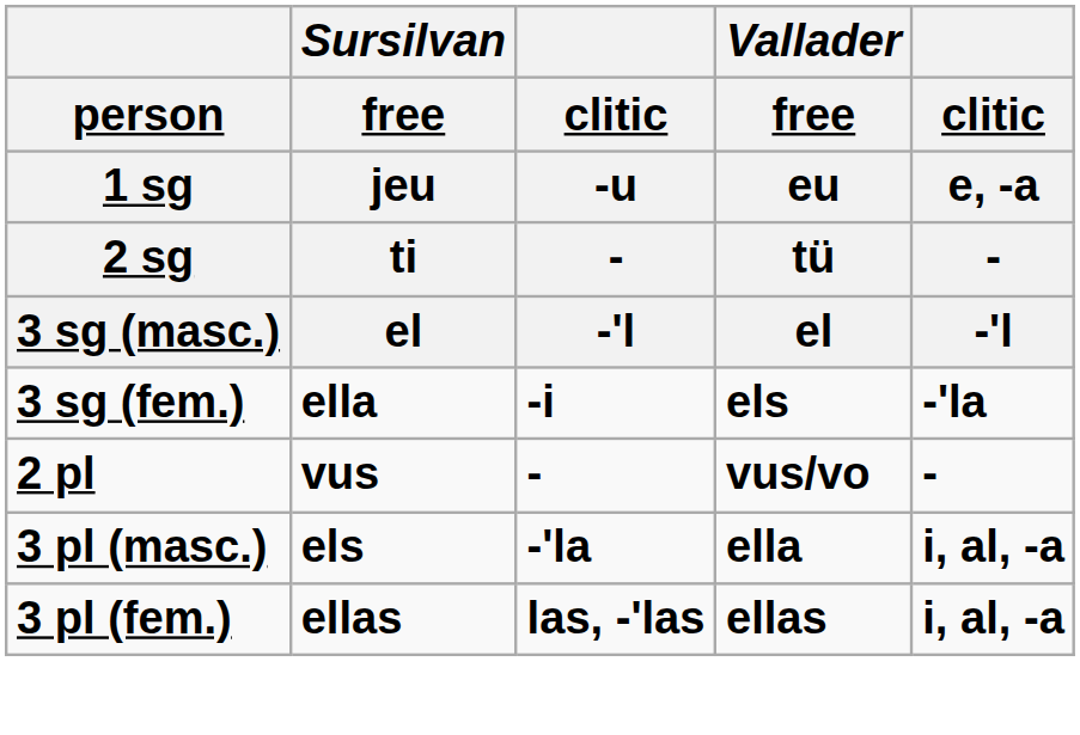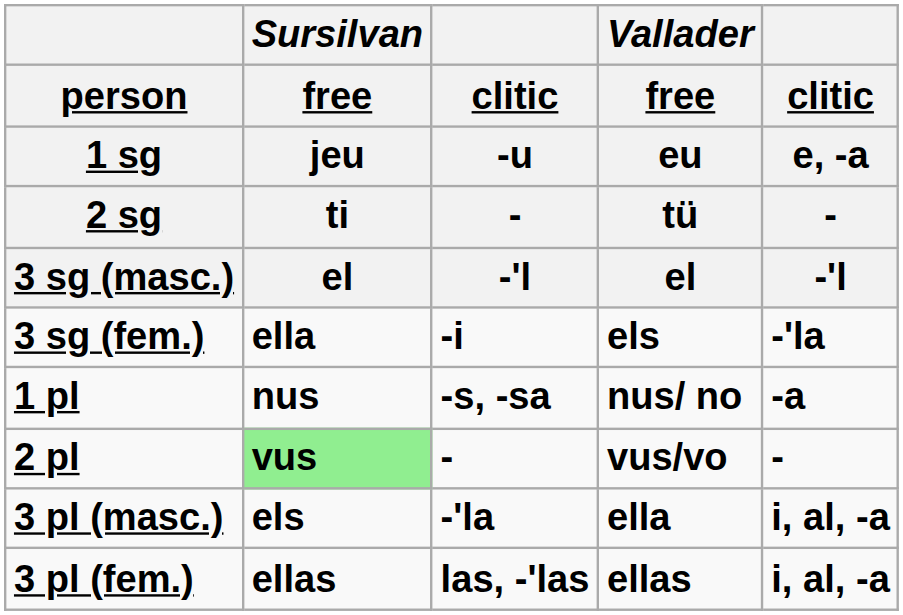 <table class="wikitable">
 <tr>
 <th></th>
 <th><em>Sursilvan</em></th>
 <th></th>
 <th><em>Vallader</em></th>
 <th></th>
 </tr>
 <tr>
 <th><u>person</u></th>
 <th><strong><u>free</u></strong></th>
 <th><u>clitic</u></th>
 <th><u>free</u></th>
 <th><u>clitic</u></th>
 </tr>
 <tr>
 <th><u>1 sg</u></th>
 <th>jeu</th>
 <th>-u</th>
 <th>eu</th>
 <th>e, -a</th>
 </tr>
 <tr>
 <th><u>2 sg</u></th>
 <th><strong>ti</strong></th>
 <th>-</th>
 <th>tü</th>
 <th>-</th>
 </tr>
 <tr>
 <th><u>3 sg (masc.)</u></th>
 <th><strong>el</strong></th>
 <th>-'l</th>
 <th>el</th>
 <th>-'l</th>
 </tr>
 <tr>
 <td><strong><u>3 sg (fem.)</u></strong></td>
 <td><strong>ella</strong></td>
 <td><strong>-i</strong></td>
 <td><strong>els</strong></td>
 <td><strong>-'la</strong></td>
 </tr>
 <tr>
+<td><strong><u>1 pl</u></strong></td>
+<td><strong>nus</strong></td>
+<td><strong>-s, -sa</strong></td>
+<td><strong>nus/ no</strong></td>
+<td><strong>-a</strong></td>
+</tr>
+<tr>
 <td><strong><u>2 pl</u></strong></td>
-<td><strong>vus</strong></td>
+<td style="background: lightgreen;"><strong>vus</strong></td>
 <td><strong>-</strong></td>
 <td><strong>vus/vo</strong></td>
 <td><strong>-</strong></td>
 </tr>
 <tr>
 <td><strong><u>3 pl (masc.)</u></strong></td>
 <td><strong>els</strong></td>
 <td><strong>-'la</strong></td>
 <td><strong>ella</strong></td>
 <td><strong>i, al, -a</strong></td>
 </tr>
 <tr>
 <td><strong><u>3 pl (fem.)</u></strong></td>
 <td><strong>ellas</strong></td>
 <td><strong>las, -'las</strong></td>
 <td><strong>ellas</strong></td>
 <td><strong>i, al, -a</strong></td>
 </tr>
 </table>
